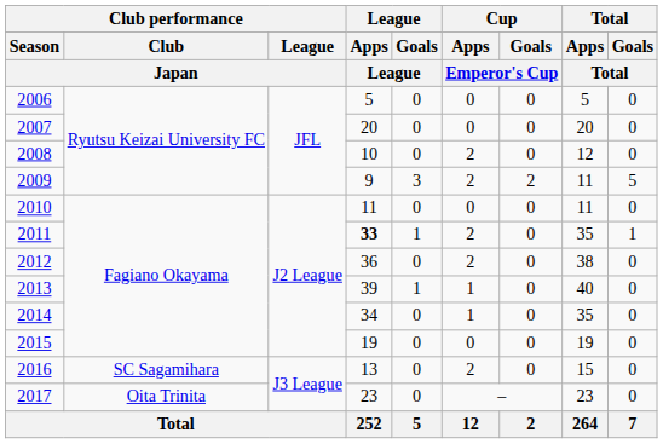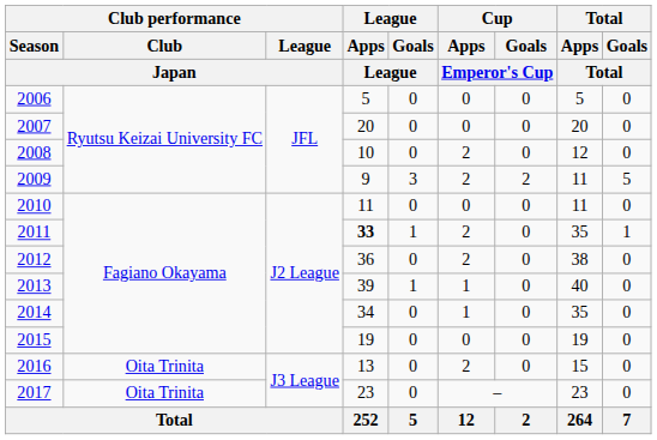 <table class="wikitable" style="text-align:center;">
 <tr>
 <th colspan=3>Club performance</th>
 <th colspan=2>League</th>
 <th colspan=2>Cup</th>
 <th colspan=2>Total</th>
 </tr>
 <tr>
 <th>Season</th>
 <th>Club</th>
 <th>League</th>
 <th>Apps</th>
 <th>Goals</th>
 <th>Apps</th>
 <th>Goals</th>
 <th>Apps</th>
 <th>Goals</th>
 </tr>
 <tr>
 <th colspan=3>Japan</th>
 <th colspan=2>League</th>
 <th colspan=2><a href='#'>Emperor's Cup</a></th>
 <th colspan=2>Total</th>
 </tr>
 <tr>
 <td><a href='#'>2006</a></td>
 <td rowspan="4"><a href='#'>Ryutsu Keizai University FC</a></td>
 <td rowspan="4"><a href='#'>JFL</a></td>
 <td>5</td>
 <td>0</td>
 <td>0</td>
 <td>0</td>
 <td>5</td>
 <td>0</td>
 </tr>
 <tr>
 <td><a href='#'>2007</a></td>
 <td>20</td>
 <td>0</td>
 <td>0</td>
 <td>0</td>
 <td>20</td>
 <td>0</td>
 </tr>
 <tr>
 <td><a href='#'>2008</a></td>
 <td>10</td>
 <td>0</td>
 <td>2</td>
 <td>0</td>
 <td>12</td>
 <td>0</td>
 </tr>
 <tr>
 <td><a href='#'>2009</a></td>
 <td>9</td>
 <td>3</td>
 <td>2</td>
 <td>2</td>
 <td>11</td>
 <td>5</td>
 </tr>
 <tr>
 <td><a href='#'>2010</a></td>
 <td rowspan="6"><a href='#'>Fagiano Okayama</a></td>
 <td rowspan="6"><a href='#'>J2 League</a></td>
 <td>11</td>
 <td>0</td>
 <td>0</td>
 <td>0</td>
 <td>11</td>
 <td>0</td>
 </tr>
 <tr>
 <td><a href='#'>2011</a></td>
 <td><strong>33</strong></td>
 <td>1</td>
 <td>2</td>
 <td>0</td>
 <td>35</td>
 <td>1</td>
 </tr>
 <tr>
 <td><a href='#'>2012</a></td>
 <td>36</td>
 <td>0</td>
 <td>2</td>
 <td>0</td>
 <td>38</td>
 <td>0</td>
 </tr>
 <tr>
 <td><a href='#'>2013</a></td>
 <td>39</td>
 <td>1</td>
 <td>1</td>
 <td>0</td>
 <td>40</td>
 <td>0</td>
 </tr>
 <tr>
 <td><a href='#'>2014</a></td>
 <td>34</td>
 <td>0</td>
 <td>1</td>
 <td>0</td>
 <td>35</td>
 <td>0</td>
 </tr>
 <tr>
 <td><a href='#'>2015</a></td>
 <td>19</td>
 <td>0</td>
 <td>0</td>
 <td>0</td>
 <td>19</td>
 <td>0</td>
 </tr>
 <tr>
 <td><a href='#'>2016</a></td>
-<td rowspan="1"><a href='#'>SC Sagamihara</a></td>
+<td><a href='#'>Oita Trinita</a></td>
 <td rowspan="2"><a href='#'>J3 League</a></td>
 <td>13</td>
 <td>0</td>
 <td>2</td>
 <td>0</td>
 <td>15</td>
 <td>0</td>
 </tr>
 <tr>
 <td><a href='#'>2017</a></td>
 <td><a href='#'>Oita Trinita</a></td>
 <td>23</td>
 <td>0</td>
 <td colspan="2">–</td>
 <td>23</td>
 <td>0</td>
 </tr>
 <tr>
 <th colspan=3>Total</th>
 <th>252</th>
 <th>5</th>
 <th>12</th>
 <th>2</th>
 <th>264</th>
 <th>7</th>
 </tr>
 </table>
